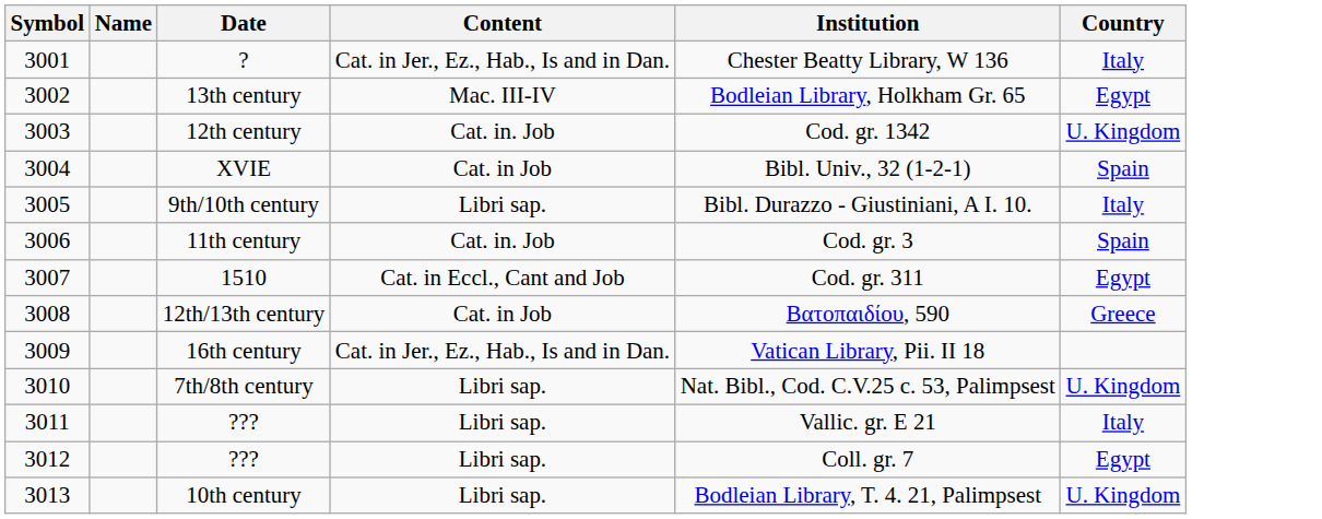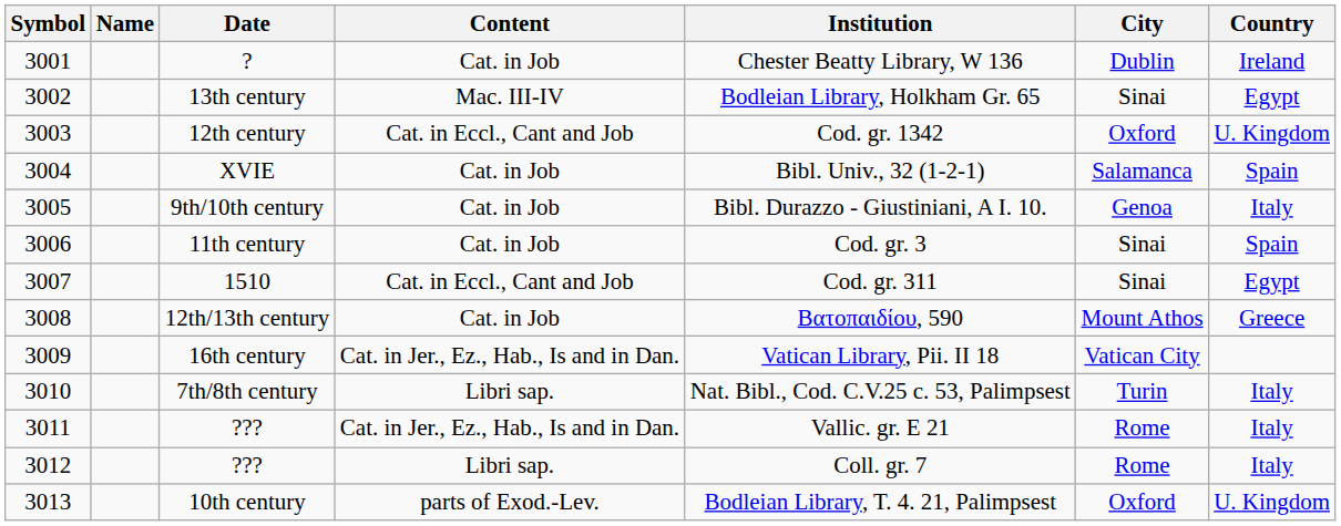 <table class="wikitable mw-collapsible mw-collapsed sortable" style="text-align:center">
 <tr>
 <th>Symbol</th>
 <th>Name</th>
 <th>Date</th>
 <th>Content</th>
 <th>Institution</th>
+<th>City</th>
 <th>Country</th>
 </tr>
 <tr>
 <td>3001</td>
 <td></td>
 <td>?</td>
-<td>Cat. in Jer., Ez., Hab., Is and in Dan.</td>
+<td>Cat. in Job</td>
 <td>Chester Beatty Library, W 136</td>
-<td><a href='#'>Italy</a></td>
+<td><a href='#'>Dublin</a></td>
+<td><a href='#'>Ireland</a></td>
 </tr>
 <tr>
 <td>3002</td>
 <td></td>
 <td>13th century</td>
 <td>Mac. III-IV</td>
 <td><a href='#'>Bodleian Library</a>, Holkham Gr. 65</td>
+<td>Sinai</td>
 <td><a href='#'>Egypt</a></td>
 </tr>
 <tr>
 <td>3003</td>
 <td></td>
 <td>12th century</td>
-<td>Cat. in. Job</td>
+<td>Cat. in Eccl., Cant and Job</td>
 <td>Cod. gr. 1342</td>
+<td><a href='#'>Oxford</a></td>
 <td><a href='#'>U. Kingdom</a></td>
 </tr>
 <tr>
 <td>3004</td>
 <td></td>
 <td>XVIE</td>
 <td>Cat. in Job</td>
 <td>Bibl. Univ., 32 (1-2-1)</td>
+<td><a href='#'>Salamanca</a></td>
 <td><a href='#'>Spain</a></td>
 </tr>
 <tr>
 <td>3005</td>
 <td></td>
 <td>9th/10th century</td>
-<td>Libri sap.</td>
+<td>Cat. in Job</td>
 <td>Bibl. Durazzo - Giustiniani, A I. 10.</td>
+<td><a href='#'>Genoa</a></td>
 <td><a href='#'>Italy</a></td>
 </tr>
 <tr>
 <td>3006</td>
 <td></td>
 <td>11th century</td>
-<td>Cat. in. Job</td>
+<td>Cat. in Job</td>
 <td>Cod. gr. 3</td>
+<td>Sinai</td>
 <td><a href='#'>Spain</a></td>
 </tr>
 <tr>
 <td>3007</td>
 <td></td>
 <td>1510</td>
 <td>Cat. in Eccl., Cant and Job</td>
 <td>Cod. gr. 311</td>
+<td>Sinai</td>
 <td><a href='#'>Egypt</a></td>
 </tr>
 <tr>
 <td>3008</td>
 <td></td>
 <td>12th/13th century</td>
 <td>Cat. in Job</td>
 <td><a href='#'>Вατοπαιδίου</a>, 590</td>
+<td><a href='#'>Mount Athos</a></td>
 <td><a href='#'>Greece</a></td>
 </tr>
 <tr>
 <td>3009</td>
 <td></td>
 <td>16th century</td>
 <td>Cat. in Jer., Ez., Hab., Is and in Dan.</td>
 <td><a href='#'>Vatican Library</a>, Pii. II 18</td>
+<td><a href='#'>Vatican City</a></td>
 <td></td>
 </tr>
 <tr>
 <td>3010</td>
 <td></td>
 <td>7th/8th century</td>
 <td>Libri sap.</td>
 <td>Nat. Bibl., Cod. C.V.25 c. 53, Palimpsest</td>
-<td><a href='#'>U. Kingdom</a></td>
+<td><a href='#'>Turin</a></td>
+<td><a href='#'>Italy</a></td>
 </tr>
 <tr>
 <td>3011</td>
 <td></td>
 <td>???</td>
-<td>Libri sap.</td>
+<td>Cat. in Jer., Ez., Hab., Is and in Dan.</td>
 <td>Vallic. gr. E 21</td>
+<td><a href='#'>Rome</a></td>
 <td><a href='#'>Italy</a></td>
 </tr>
 <tr>
 <td>3012</td>
 <td></td>
 <td>???</td>
 <td>Libri sap.</td>
 <td>Coll. gr. 7</td>
-<td><a href='#'>Egypt</a></td>
+<td><a href='#'>Rome</a></td>
+<td><a href='#'>Italy</a></td>
 </tr>
 <tr>
 <td>3013</td>
 <td></td>
 <td>10th century</td>
-<td>Libri sap.</td>
+<td>parts of Exod.-Lev.</td>
 <td><a href='#'>Bodleian Library</a>, T. 4. 21, Palimpsest</td>
+<td><a href='#'>Oxford</a></td>
 <td><a href='#'>U. Kingdom</a></td>
 </tr>
 </table>
